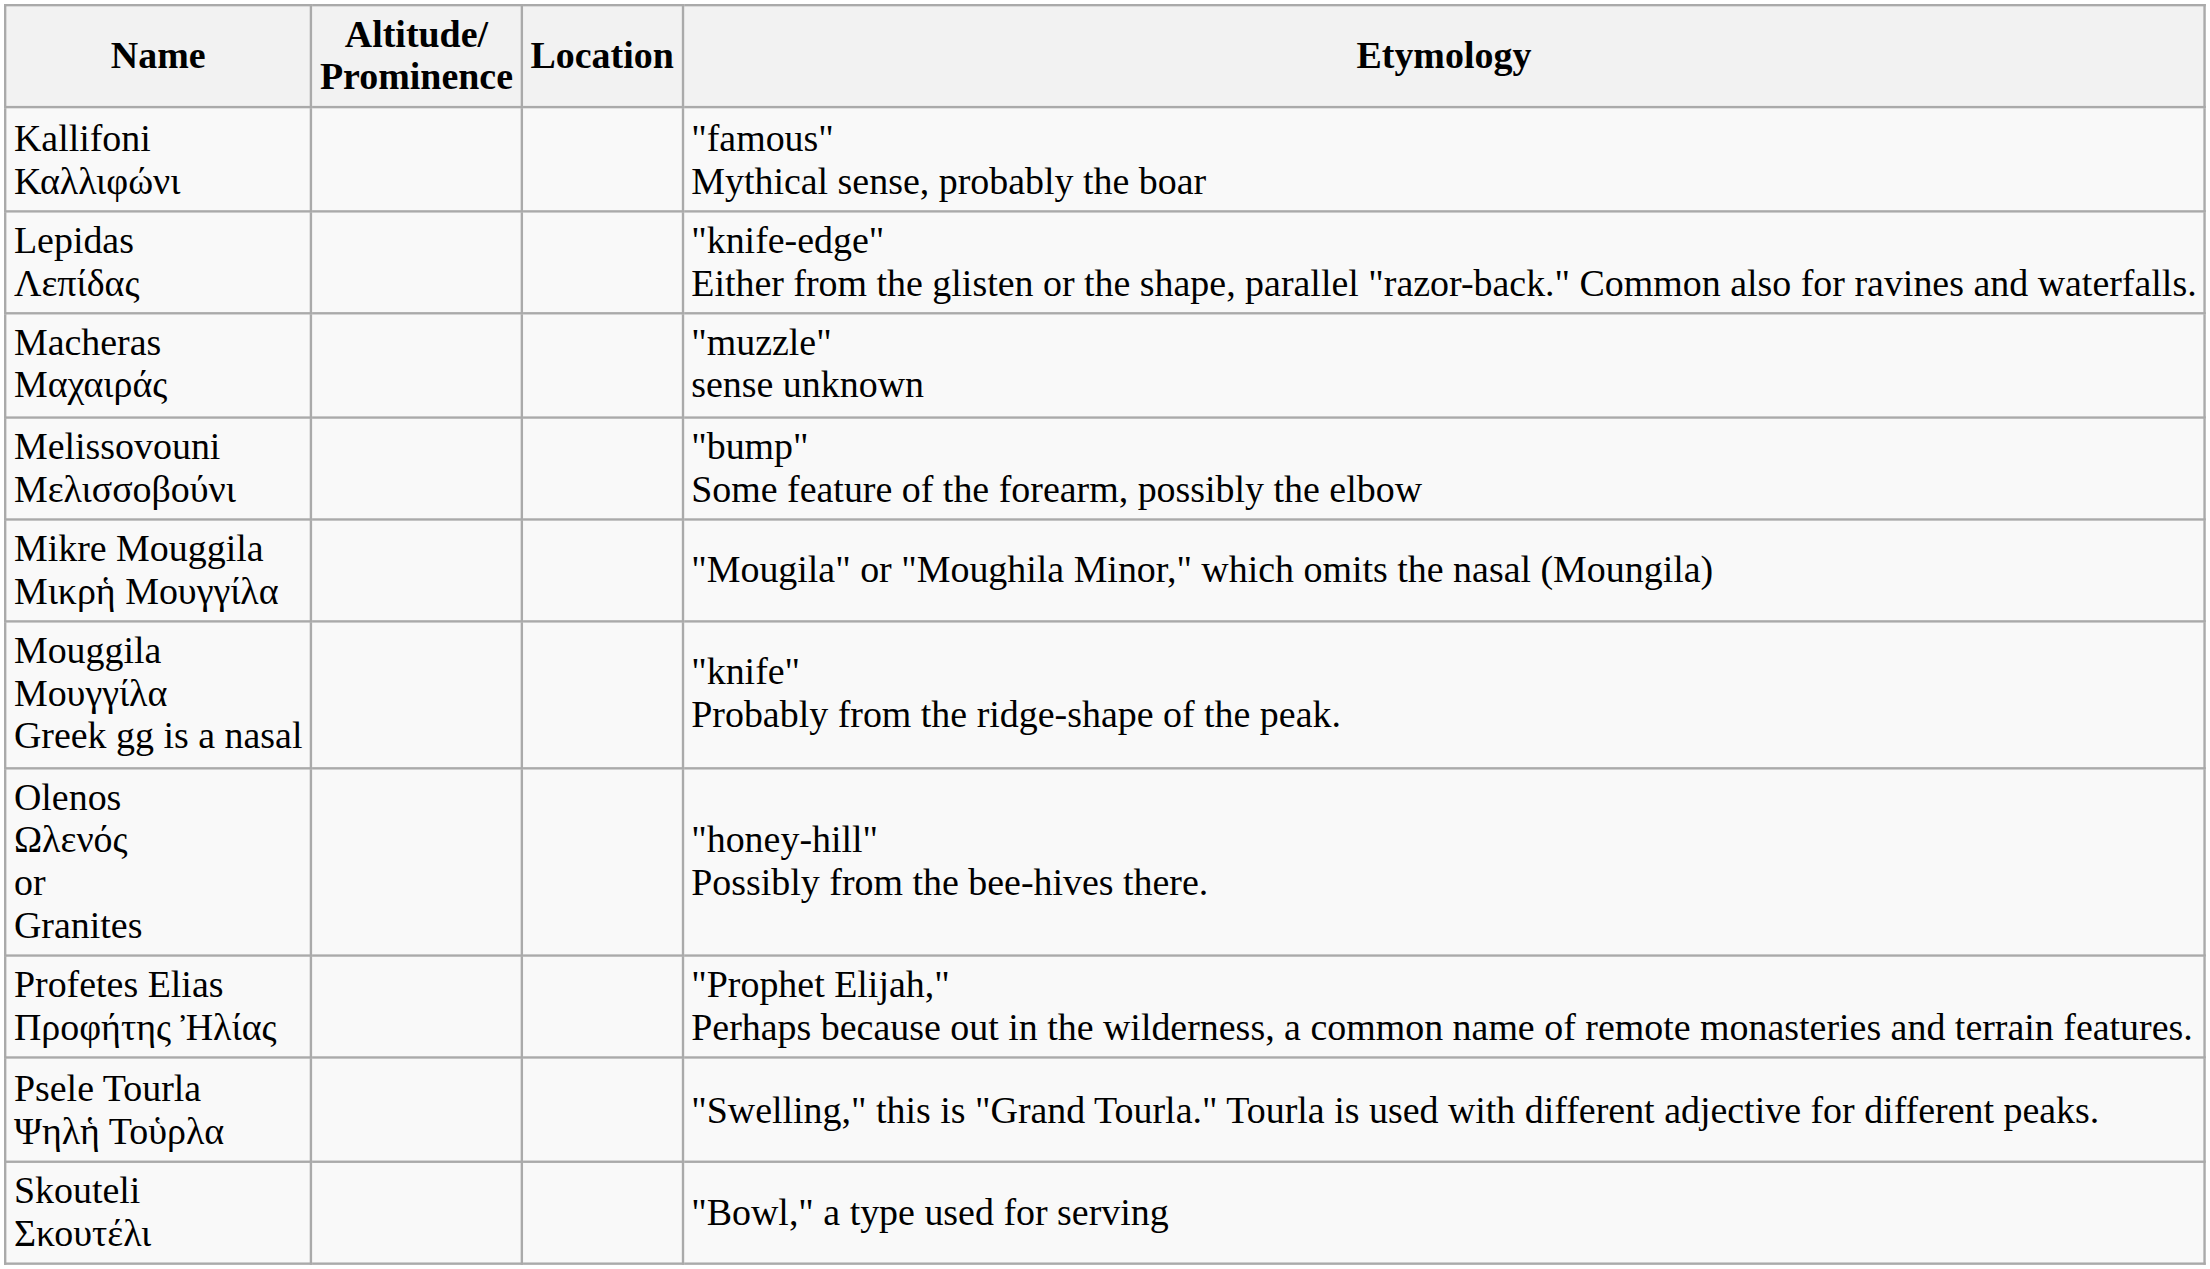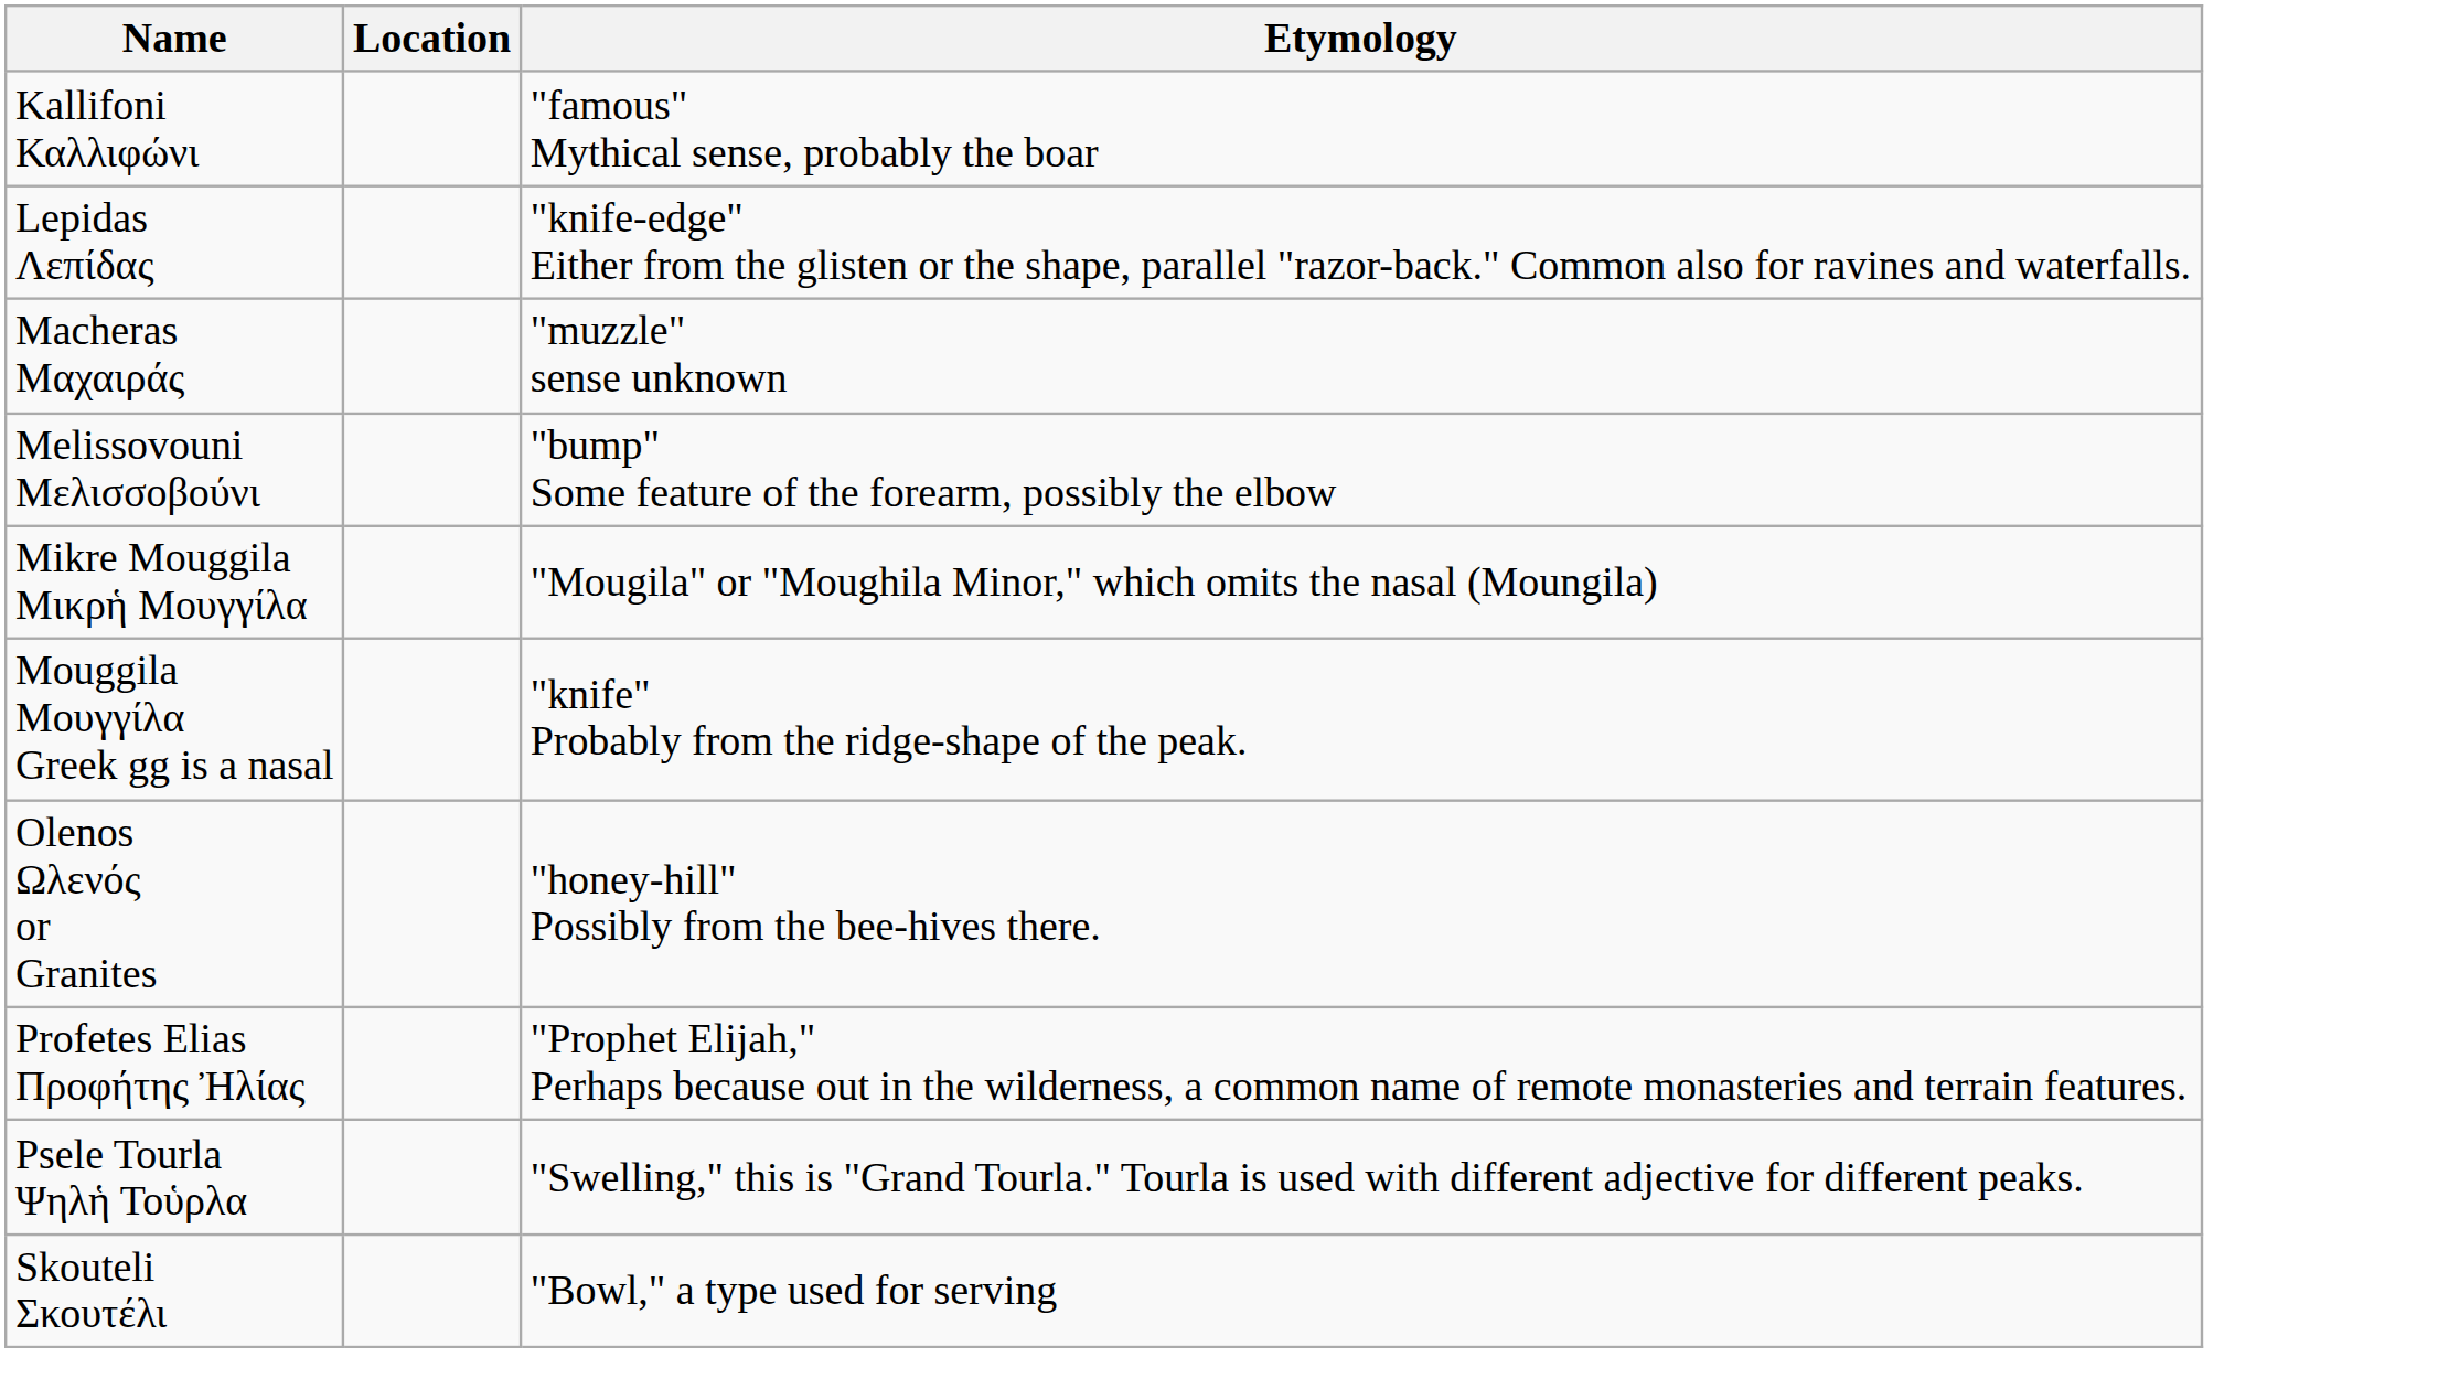 <table class="wikitable sortable">
 <tr>
 <th>Name</th>
-<th>Altitude/<br>Prominence</th>
 <th>Location</th>
 <th>Etymology</th>
 </tr>
 <tr>
 <td>Kallifoni<br>Καλλιφώνι</td>
-<td><br></td>
 <td></td>
 <td>"famous"<br>Mythical sense, probably the boar</td>
 </tr>
 <tr>
 <td>Lepidas<br>Λεπίδας</td>
-<td><br></td>
 <td></td>
 <td>"knife-edge"<br>Either from the glisten or the shape, parallel "razor-back." Common also for ravines and waterfalls.</td>
 </tr>
 <tr>
 <td>Macheras<br>Μαχαιράς</td>
-<td><br></td>
 <td></td>
 <td>"muzzle"<br>sense unknown</td>
 </tr>
 <tr>
 <td>Melissovouni<br>Μελισσοβούνι</td>
-<td><br></td>
 <td></td>
 <td>"bump"<br>Some feature of the forearm, possibly the elbow</td>
 </tr>
 <tr>
 <td>Mikre Mouggila<br>Μικρἡ Μουγγίλα</td>
 <td></td>
-<td></td>
 <td>"Mougila" or "Moughila Minor," which omits the nasal (Moungila)</td>
 </tr>
 <tr>
 <td>Mouggila<br>Μουγγίλα<br>Greek gg is a nasal</td>
 <td></td>
-<td></td>
 <td>"knife"<br>Probably from the ridge-shape of the peak.</td>
 </tr>
 <tr>
 <td>Olenos<br>Ωλενός<br>or<br>Granites</td>
-<td><br></td>
 <td></td>
 <td>"honey-hill"<br>Possibly from the bee-hives there.</td>
 </tr>
 <tr>
 <td>Profetes Elias<br>Προφήτης Ἠλίας</td>
-<td><br></td>
 <td></td>
 <td>"Prophet Elijah,"<br>Perhaps because out in the wilderness, a common name of remote monasteries and terrain features.</td>
 </tr>
 <tr>
 <td>Psele Tourla<br>Ψηλἡ Τοὑρλα</td>
-<td><br></td>
 <td></td>
 <td>"Swelling," this is "Grand Tourla." Tourla is used with different adjective for different peaks.</td>
 </tr>
 <tr>
 <td>Skouteli<br>Σκουτέλι</td>
-<td><br></td>
 <td></td>
 <td>"Bowl," a type used for serving</td>
 </tr>
 </table>
